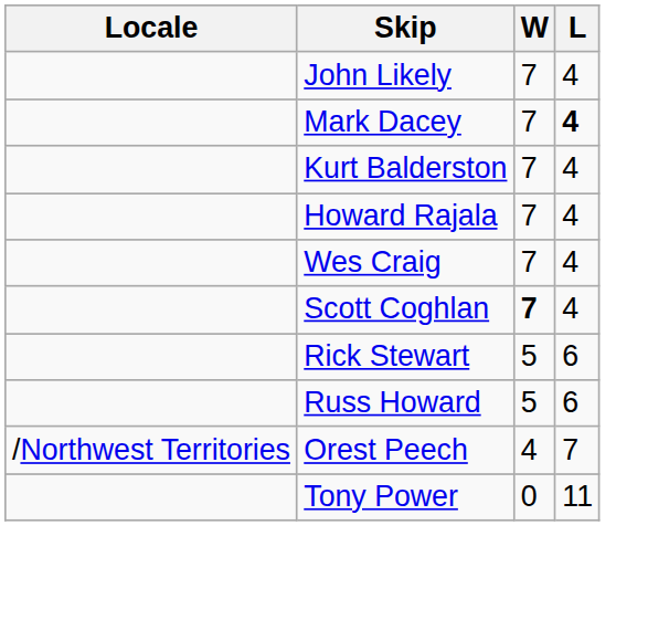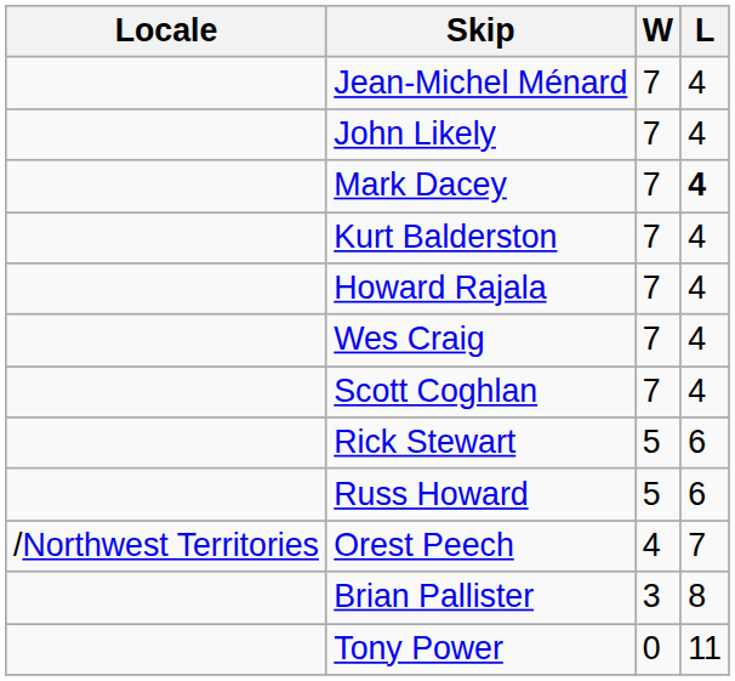 <table class="wikitable" border="1">
 <tr>
 <th>Locale</th>
 <th>Skip</th>
 <th>W</th>
 <th>L</th>
+</tr>
+<tr>
+<td></td>
+<td><a href='#'>Jean-Michel Ménard</a></td>
+<td>7</td>
+<td>4</td>
 </tr>
 <tr>
 <td></td>
 <td><a href='#'>John Likely</a></td>
 <td>7</td>
 <td>4</td>
 </tr>
 <tr>
 <td></td>
 <td><a href='#'>Mark Dacey</a></td>
 <td>7</td>
 <td><strong>4</strong></td>
 </tr>
 <tr>
 <td></td>
 <td><a href='#'>Kurt Balderston</a></td>
 <td>7</td>
 <td>4</td>
 </tr>
 <tr>
 <td></td>
 <td><a href='#'>Howard Rajala</a></td>
 <td>7</td>
 <td>4</td>
 </tr>
 <tr>
 <td></td>
 <td><a href='#'>Wes Craig</a></td>
 <td>7</td>
 <td>4</td>
 </tr>
 <tr>
 <td></td>
 <td><a href='#'>Scott Coghlan</a></td>
-<td><strong>7</strong></td>
+<td>7</td>
 <td>4</td>
 </tr>
 <tr>
 <td></td>
 <td><a href='#'>Rick Stewart</a></td>
 <td>5</td>
 <td>6</td>
 </tr>
 <tr>
 <td></td>
 <td><a href='#'>Russ Howard</a></td>
 <td>5</td>
 <td>6</td>
 </tr>
 <tr>
 <td>/<a href='#'>Northwest Territories</a></td>
 <td><a href='#'>Orest Peech</a></td>
 <td>4</td>
 <td>7</td>
 </tr>
 <tr>
 <td></td>
+<td><a href='#'>Brian Pallister</a></td>
+<td>3</td>
+<td>8</td>
+</tr>
+<tr>
+<td></td>
 <td><a href='#'>Tony Power</a></td>
 <td>0</td>
 <td>11</td>
 </tr>
 </table>
